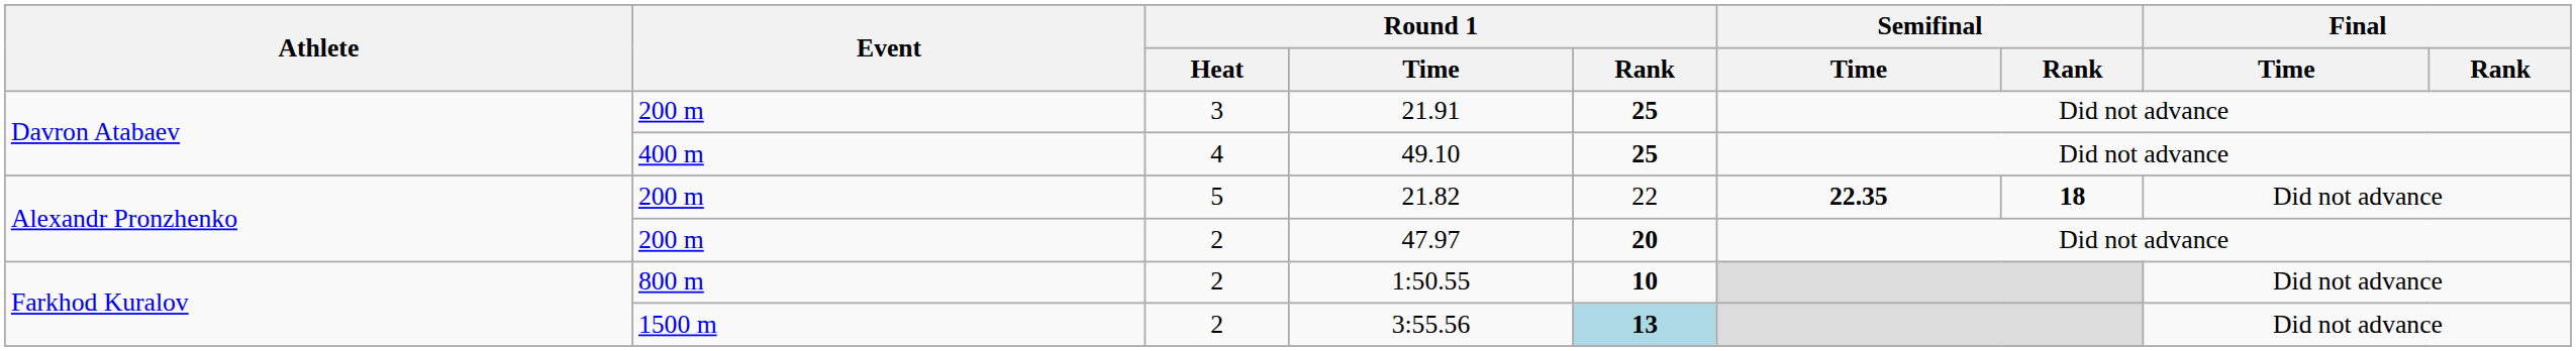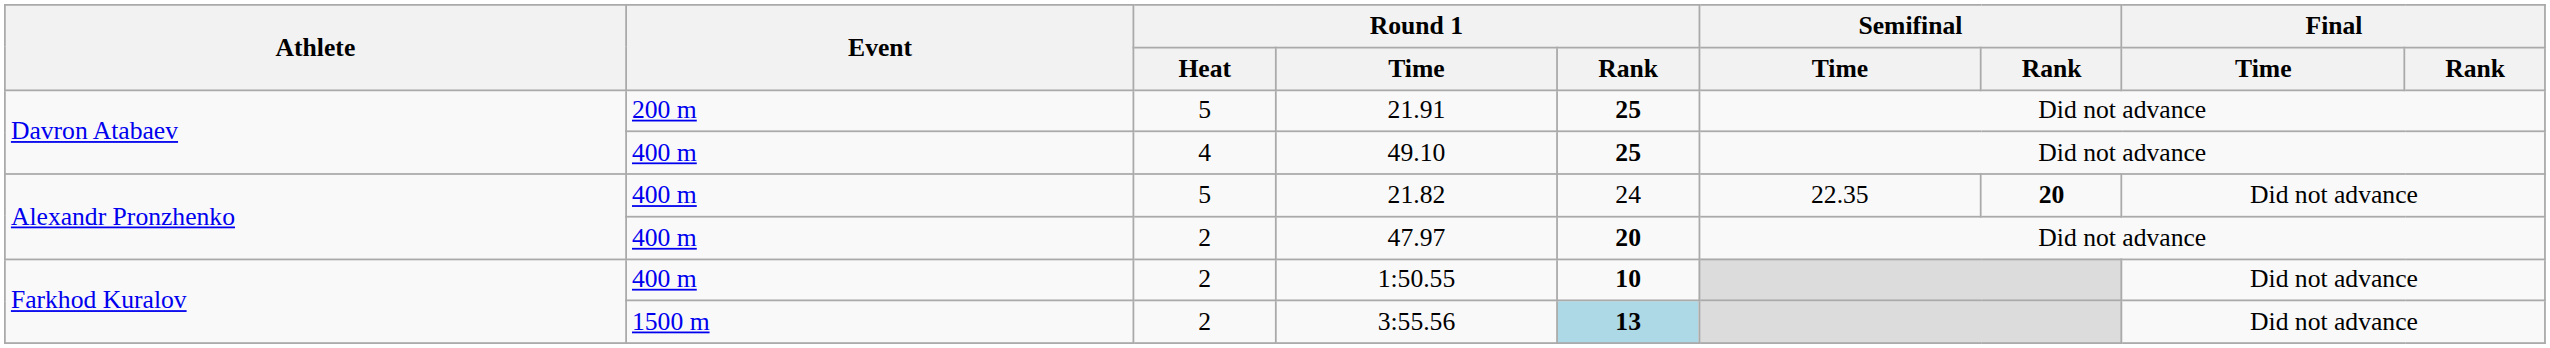 <table class="wikitable" width="72%" style="text-align:center; font-size:90%">
 <tr>
 <th rowspan="2" width="22%">Athlete</th>
 <th rowspan="2" width="18%">Event</th>
 <th colspan="3" width="20%">Round 1</th>
 <th colspan="2" width="15%">Semifinal</th>
 <th colspan="2" width="15%">Final</th>
 </tr>
 <tr>
 <th width="5%">Heat</th>
 <th width="10%">Time</th>
 <th>Rank</th>
 <th width="10%">Time</th>
 <th>Rank</th>
 <th width="10%">Time</th>
 <th>Rank</th>
 </tr>
 <tr>
 <td rowspan=2; align="left"><a href='#'>Davron Atabaev</a></td>
 <td align="left"><a href='#'>200 m</a></td>
-<td>3</td>
+<td>5</td>
 <td>21.91</td>
 <td><strong>25</strong></td>
 <td colspan=4>Did not advance</td>
 </tr>
 <tr>
 <td align="left"><a href='#'>400 m</a></td>
 <td>4</td>
 <td>49.10</td>
 <td><strong>25</strong></td>
 <td colspan=4>Did not advance</td>
 </tr>
 <tr>
 <td rowspan=2; align="left"><a href='#'>Alexandr Pronzhenko</a></td>
-<td align="left"><a href='#'>200 m</a></td>
+<td align="left"><a href='#'>400 m</a></td>
 <td>5</td>
 <td>21.82</td>
-<td>22 <strong></strong></td>
-<td><strong>22.35</strong></td>
-<td><strong>18</strong></td>
+<td>24 <strong></strong></td>
+<td>22.35</td>
+<td><strong>20</strong></td>
 <td colspan=2>Did not advance</td>
 </tr>
 <tr>
-<td align="left"><a href='#'>200 m</a></td>
+<td align="left"><a href='#'>400 m</a></td>
 <td>2</td>
 <td>47.97</td>
 <td><strong>20</strong></td>
 <td colspan=4>Did not advance</td>
 </tr>
 <tr>
 <td rowspan=2; align="left"><a href='#'>Farkhod Kuralov</a></td>
-<td align="left"><a href='#'>800 m</a></td>
+<td align="left"><a href='#'>400 m</a></td>
 <td>2</td>
 <td>1:50.55</td>
 <td><strong>10</strong></td>
 <td colspan=2 bgcolor=#DCDCDC></td>
 <td colspan=2>Did not advance</td>
 </tr>
 <tr>
 <td align="left"><a href='#'>1500 m</a></td>
 <td>2</td>
 <td>3:55.56</td>
 <td style="background: lightblue;"><strong>13</strong></td>
 <td colspan=2 bgcolor=#DCDCDC></td>
 <td colspan=2>Did not advance</td>
 </tr>
 </table>
